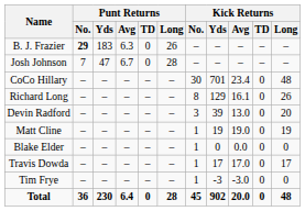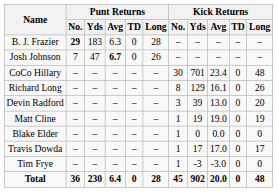 <table class="wikitable" style="white-space:nowrap;text-align:center;">
 <tr>
 <th rowspan="2">Name</th>
 <th colspan="5">Punt Returns</th>
 <th colspan="5">Kick Returns</th>
 </tr>
 <tr>
 <th>No.</th>
 <th>Yds</th>
 <th>Avg</th>
 <th>TD</th>
 <th>Long</th>
 <th>No.</th>
 <th>Yds</th>
 <th>Avg</th>
 <th>TD</th>
 <th>Long</th>
 </tr>
 <tr>
 <td>B. J. Frazier</td>
 <td><strong>29</strong></td>
 <td>183</td>
 <td>6.3</td>
 <td>0</td>
-<td>26</td>
+<td>28</td>
 <td>–</td>
 <td>–</td>
 <td>–</td>
 <td>–</td>
 <td>–</td>
 </tr>
 <tr>
 <td>Josh Johnson</td>
 <td>7</td>
 <td>47</td>
-<td>6.7</td>
+<td><strong>6.7</strong></td>
 <td>0</td>
-<td>28</td>
+<td>26</td>
 <td>–</td>
 <td>–</td>
 <td>–</td>
 <td>–</td>
 <td>–</td>
 </tr>
 <tr>
 <td>CoCo Hillary</td>
 <td>–</td>
 <td>–</td>
 <td>–</td>
 <td>–</td>
 <td>–</td>
 <td>30</td>
 <td>701</td>
 <td>23.4</td>
 <td>0</td>
 <td>48</td>
 </tr>
 <tr>
 <td>Richard Long</td>
 <td>–</td>
 <td>–</td>
 <td>–</td>
 <td>–</td>
 <td>–</td>
 <td>8</td>
 <td>129</td>
 <td>16.1</td>
 <td>0</td>
 <td>26</td>
 </tr>
 <tr>
 <td>Devin Radford</td>
 <td>–</td>
 <td>–</td>
 <td>–</td>
 <td>–</td>
 <td>–</td>
 <td>3</td>
 <td>39</td>
 <td>13.0</td>
 <td>0</td>
 <td>20</td>
 </tr>
 <tr>
 <td>Matt Cline</td>
 <td>–</td>
 <td>–</td>
 <td>–</td>
 <td>–</td>
 <td>–</td>
 <td>1</td>
 <td>19</td>
 <td>19.0</td>
 <td>0</td>
 <td>19</td>
 </tr>
 <tr>
 <td>Blake Elder</td>
 <td>–</td>
 <td>–</td>
 <td>–</td>
 <td>–</td>
 <td>–</td>
 <td>1</td>
 <td>0</td>
 <td>0.0</td>
 <td>0</td>
 <td>0</td>
 </tr>
 <tr>
 <td>Travis Dowda</td>
 <td>–</td>
 <td>–</td>
 <td>–</td>
 <td>–</td>
 <td>–</td>
 <td>1</td>
 <td>17</td>
 <td>17.0</td>
 <td>0</td>
 <td>17</td>
 </tr>
 <tr>
 <td>Tim Frye</td>
 <td>–</td>
 <td>–</td>
 <td>–</td>
 <td>–</td>
 <td>–</td>
 <td>1</td>
 <td>-3</td>
 <td>-3.0</td>
 <td>0</td>
 <td>0</td>
 </tr>
 <tr>
 <td><strong>Total</strong></td>
 <td><strong>36</strong></td>
 <td><strong>230</strong></td>
 <td><strong>6.4</strong></td>
 <td><strong>0</strong></td>
 <td><strong>28</strong></td>
 <td><strong>45</strong></td>
 <td><strong>902</strong></td>
 <td><strong>20.0</strong></td>
 <td><strong>0</strong></td>
 <td><strong>48</strong></td>
 </tr>
 </table>
